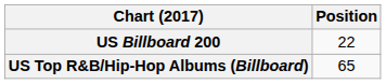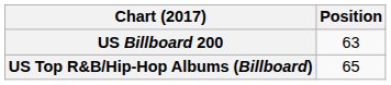 <table class="wikitable sortable plainrowheaders" style="text-align:center">
 <tr>
 <th scope="col">Chart (2017)</th>
 <th scope="col">Position</th>
 </tr>
 <tr>
 <th scope="row">US <em>Billboard</em> 200</th>
-<td>22</td>
+<td>63</td>
 </tr>
 <tr>
 <th scope="row">US Top R&B/Hip-Hop Albums (<em>Billboard</em>)</th>
 <td>65</td>
 </tr>
 </table>
